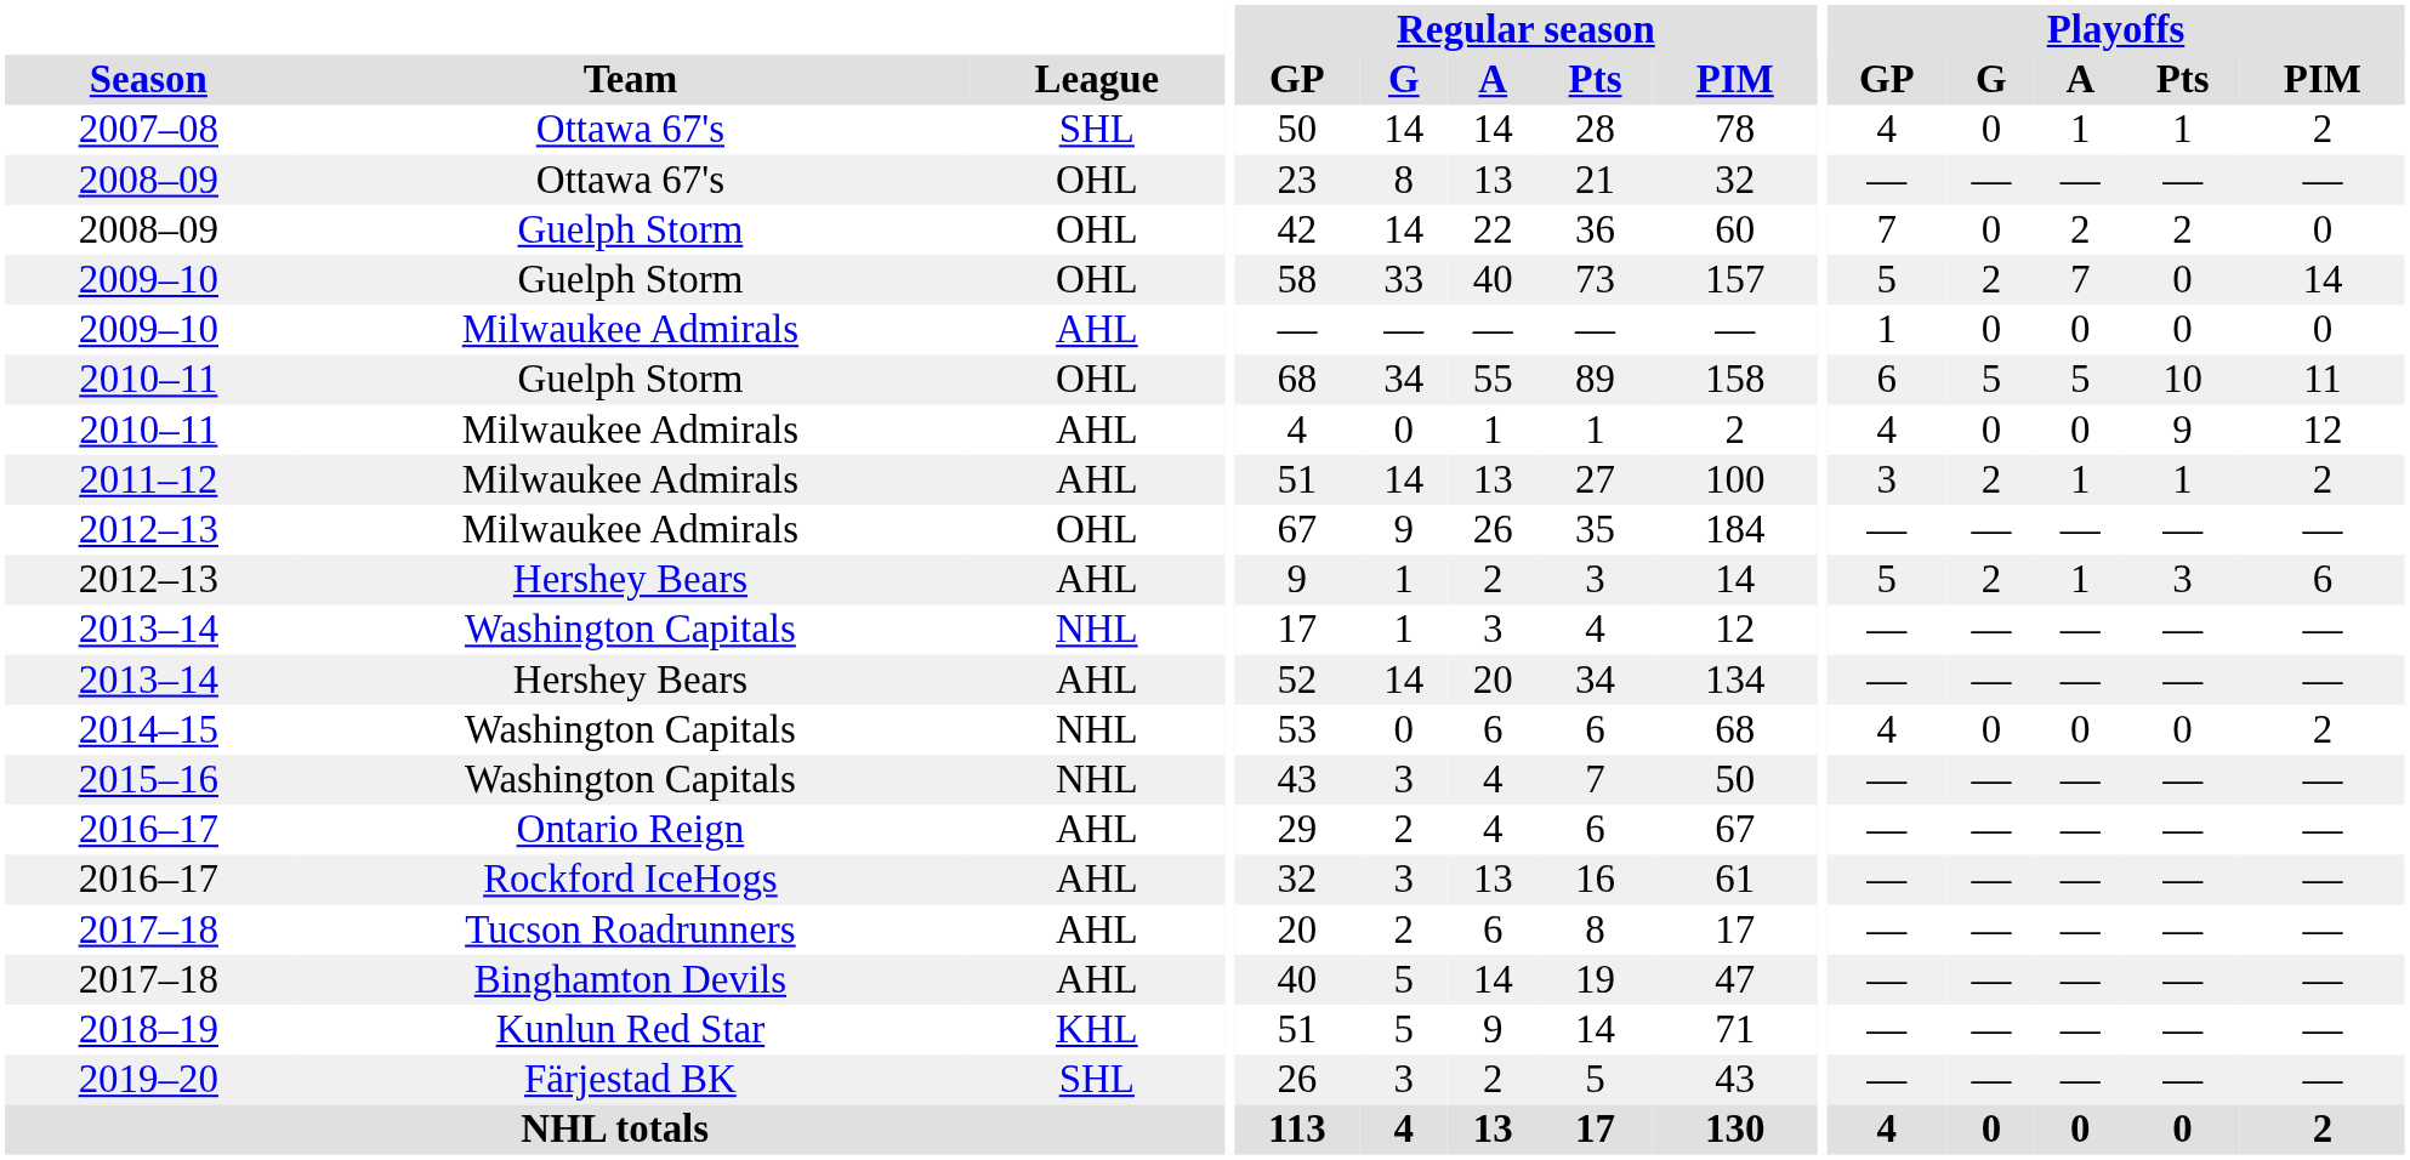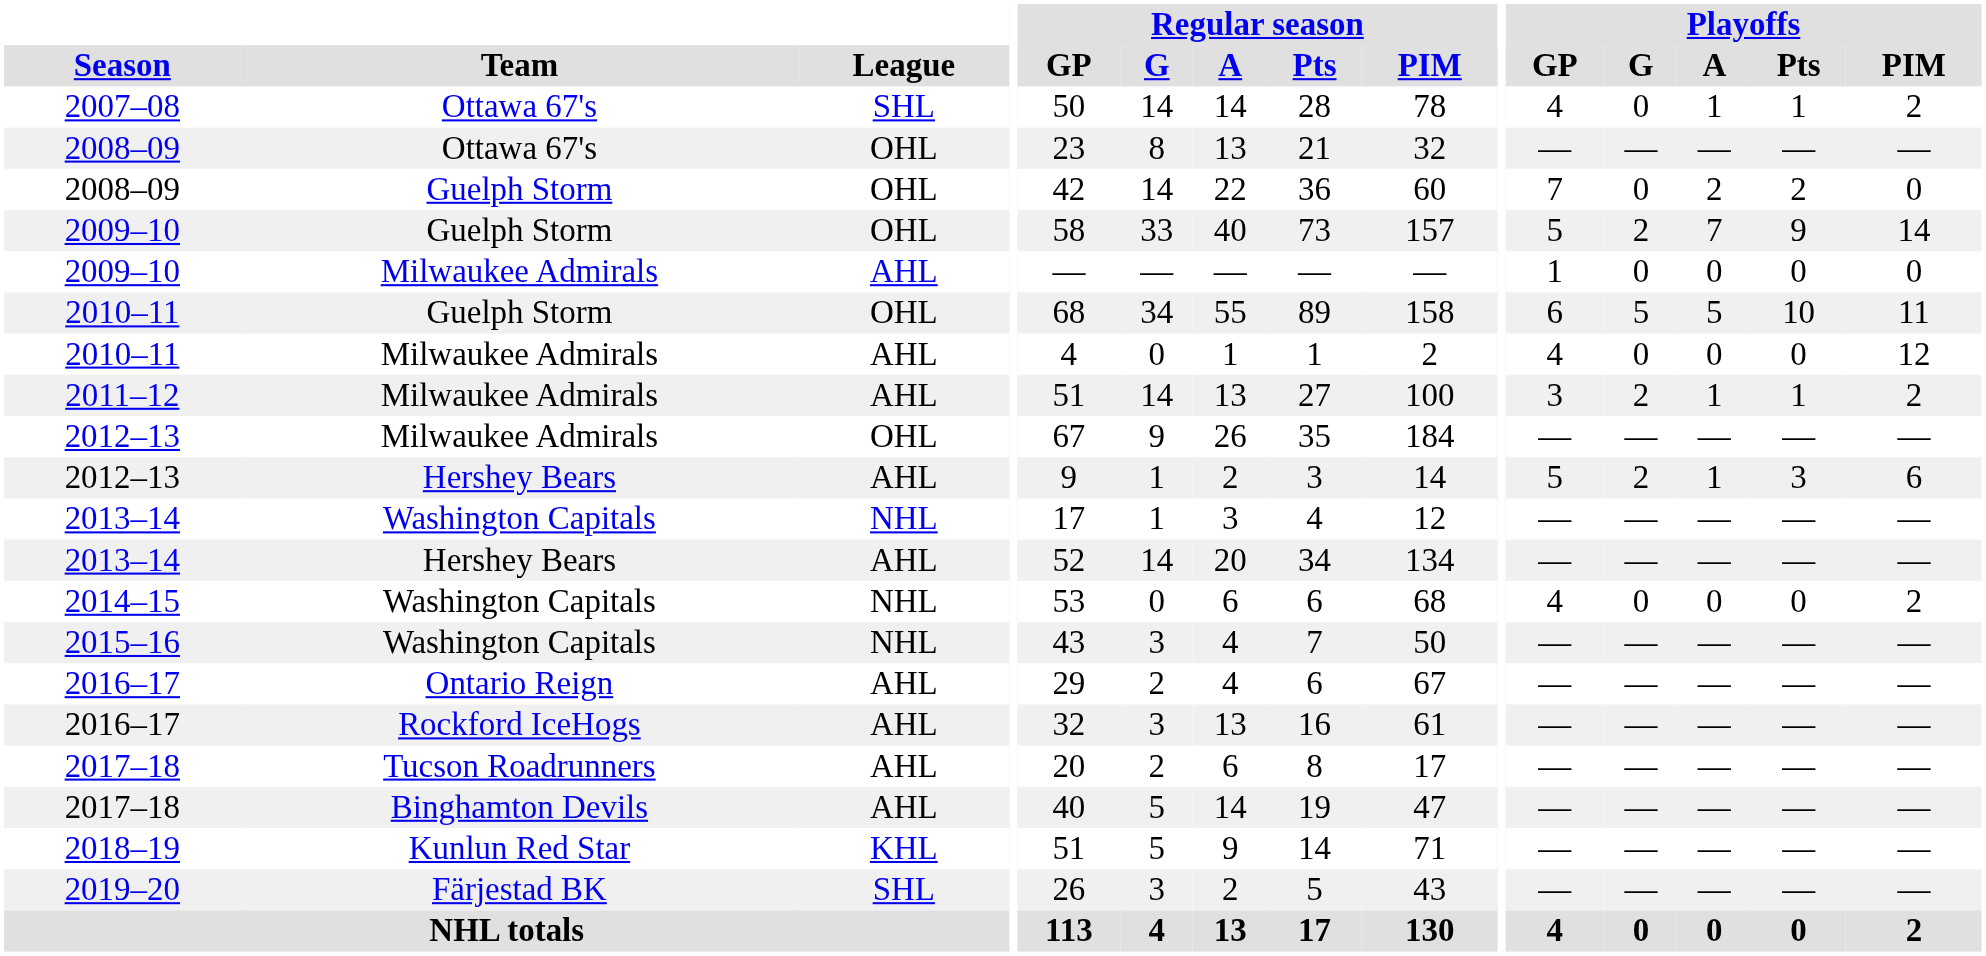 <table border="0" cellpadding="1" cellspacing="0" style="text-align:center; width:60em">
 <tr bgcolor="#e0e0e0">
 <th colspan="3" bgcolor="#ffffff"></th>
 <th rowspan="99" bgcolor="#ffffff"></th>
 <th colspan="5"><a href='#'>Regular season</a></th>
 <th rowspan="99" bgcolor="#ffffff"></th>
 <th colspan="5"><a href='#'>Playoffs</a></th>
 </tr>
 <tr bgcolor="#e0e0e0">
 <th><a href='#'>Season</a></th>
 <th>Team</th>
 <th>League</th>
 <th>GP</th>
 <th><a href='#'>G</a></th>
 <th><a href='#'>A</a></th>
 <th><a href='#'>Pts</a></th>
 <th><a href='#'>PIM</a></th>
 <th>GP</th>
 <th>G</th>
 <th>A</th>
 <th>Pts</th>
 <th>PIM</th>
 </tr>
 <tr ALIGN="center">
 <td><a href='#'>2007–08</a></td>
 <td><a href='#'>Ottawa 67's</a></td>
 <td><a href='#'>SHL</a></td>
 <td>50</td>
 <td>14</td>
 <td>14</td>
 <td>28</td>
 <td>78</td>
 <td>4</td>
 <td>0</td>
 <td>1</td>
 <td>1</td>
 <td>2</td>
 </tr>
 <tr ALIGN="center"  bgcolor="#f0f0f0">
 <td><a href='#'>2008–09</a></td>
 <td>Ottawa 67's</td>
 <td>OHL</td>
 <td>23</td>
 <td>8</td>
 <td>13</td>
 <td>21</td>
 <td>32</td>
 <td>—</td>
 <td>—</td>
 <td>—</td>
 <td>—</td>
 <td>—</td>
 </tr>
 <tr ALIGN="center">
 <td>2008–09</td>
 <td><a href='#'>Guelph Storm</a></td>
 <td>OHL</td>
 <td>42</td>
 <td>14</td>
 <td>22</td>
 <td>36</td>
 <td>60</td>
 <td>7</td>
 <td>0</td>
 <td>2</td>
 <td>2</td>
 <td>0</td>
 </tr>
 <tr ALIGN="center"  bgcolor="#f0f0f0">
 <td><a href='#'>2009–10</a></td>
 <td>Guelph Storm</td>
 <td>OHL</td>
 <td>58</td>
 <td>33</td>
 <td>40</td>
 <td>73</td>
 <td>157</td>
 <td>5</td>
 <td>2</td>
 <td>7</td>
-<td>0</td>
+<td>9</td>
 <td>14</td>
 </tr>
 <tr ALIGN="center">
 <td><a href='#'>2009–10</a></td>
 <td><a href='#'>Milwaukee Admirals</a></td>
 <td><a href='#'>AHL</a></td>
 <td>—</td>
 <td>—</td>
 <td>—</td>
 <td>—</td>
 <td>—</td>
 <td>1</td>
 <td>0</td>
 <td>0</td>
 <td>0</td>
 <td>0</td>
 </tr>
 <tr ALIGN="center"  bgcolor="#f0f0f0">
 <td><a href='#'>2010–11</a></td>
 <td>Guelph Storm</td>
 <td>OHL</td>
 <td>68</td>
 <td>34</td>
 <td>55</td>
 <td>89</td>
 <td>158</td>
 <td>6</td>
 <td>5</td>
 <td>5</td>
 <td>10</td>
 <td>11</td>
 </tr>
 <tr ALIGN="center">
 <td><a href='#'>2010–11</a></td>
 <td>Milwaukee Admirals</td>
 <td>AHL</td>
 <td>4</td>
 <td>0</td>
 <td>1</td>
 <td>1</td>
 <td>2</td>
 <td>4</td>
 <td>0</td>
 <td>0</td>
-<td>9</td>
+<td>0</td>
 <td>12</td>
 </tr>
 <tr ALIGN="center"  bgcolor="#f0f0f0">
 <td><a href='#'>2011–12</a></td>
 <td>Milwaukee Admirals</td>
 <td>AHL</td>
 <td>51</td>
 <td>14</td>
 <td>13</td>
 <td>27</td>
 <td>100</td>
 <td>3</td>
 <td>2</td>
 <td>1</td>
 <td>1</td>
 <td>2</td>
 </tr>
 <tr ALIGN="center">
 <td><a href='#'>2012–13</a></td>
 <td>Milwaukee Admirals</td>
 <td>OHL</td>
 <td>67</td>
 <td>9</td>
 <td>26</td>
 <td>35</td>
 <td>184</td>
 <td>—</td>
 <td>—</td>
 <td>—</td>
 <td>—</td>
 <td>—</td>
 </tr>
 <tr ALIGN="center"  bgcolor="#f0f0f0">
 <td>2012–13</td>
 <td><a href='#'>Hershey Bears</a></td>
 <td>AHL</td>
 <td>9</td>
 <td>1</td>
 <td>2</td>
 <td>3</td>
 <td>14</td>
 <td>5</td>
 <td>2</td>
 <td>1</td>
 <td>3</td>
 <td>6</td>
 </tr>
 <tr ALIGN="center">
 <td><a href='#'>2013–14</a></td>
 <td><a href='#'>Washington Capitals</a></td>
 <td><a href='#'>NHL</a></td>
 <td>17</td>
 <td>1</td>
 <td>3</td>
 <td>4</td>
 <td>12</td>
 <td>—</td>
 <td>—</td>
 <td>—</td>
 <td>—</td>
 <td>—</td>
 </tr>
 <tr ALIGN="center"   bgcolor="#f0f0f0">
 <td><a href='#'>2013–14</a></td>
 <td>Hershey Bears</td>
 <td>AHL</td>
 <td>52</td>
 <td>14</td>
 <td>20</td>
 <td>34</td>
 <td>134</td>
 <td>—</td>
 <td>—</td>
 <td>—</td>
 <td>—</td>
 <td>—</td>
 </tr>
 <tr ALIGN="center">
 <td><a href='#'>2014–15</a></td>
 <td>Washington Capitals</td>
 <td>NHL</td>
 <td>53</td>
 <td>0</td>
 <td>6</td>
 <td>6</td>
 <td>68</td>
 <td>4</td>
 <td>0</td>
 <td>0</td>
 <td>0</td>
 <td>2</td>
 </tr>
 <tr ALIGN="center"   bgcolor="#f0f0f0">
 <td><a href='#'>2015–16</a></td>
 <td>Washington Capitals</td>
 <td>NHL</td>
 <td>43</td>
 <td>3</td>
 <td>4</td>
 <td>7</td>
 <td>50</td>
 <td>—</td>
 <td>—</td>
 <td>—</td>
 <td>—</td>
 <td>—</td>
 </tr>
 <tr ALIGN="center">
 <td><a href='#'>2016–17</a></td>
 <td><a href='#'>Ontario Reign</a></td>
 <td>AHL</td>
 <td>29</td>
 <td>2</td>
 <td>4</td>
 <td>6</td>
 <td>67</td>
 <td>—</td>
 <td>—</td>
 <td>—</td>
 <td>—</td>
 <td>—</td>
 </tr>
 <tr ALIGN="center"   bgcolor="#f0f0f0">
 <td>2016–17</td>
 <td><a href='#'>Rockford IceHogs</a></td>
 <td>AHL</td>
 <td>32</td>
 <td>3</td>
 <td>13</td>
 <td>16</td>
 <td>61</td>
 <td>—</td>
 <td>—</td>
 <td>—</td>
 <td>—</td>
 <td>—</td>
 </tr>
 <tr ALIGN="center">
 <td><a href='#'>2017–18</a></td>
 <td><a href='#'>Tucson Roadrunners</a></td>
 <td>AHL</td>
 <td>20</td>
 <td>2</td>
 <td>6</td>
 <td>8</td>
 <td>17</td>
 <td>—</td>
 <td>—</td>
 <td>—</td>
 <td>—</td>
 <td>—</td>
 </tr>
 <tr ALIGN="center"   bgcolor="#f0f0f0">
 <td>2017–18</td>
 <td><a href='#'>Binghamton Devils</a></td>
 <td>AHL</td>
 <td>40</td>
 <td>5</td>
 <td>14</td>
 <td>19</td>
 <td>47</td>
 <td>—</td>
 <td>—</td>
 <td>—</td>
 <td>—</td>
 <td>—</td>
 </tr>
 <tr ALIGN="center">
 <td><a href='#'>2018–19</a></td>
 <td><a href='#'>Kunlun Red Star</a></td>
 <td><a href='#'>KHL</a></td>
 <td>51</td>
 <td>5</td>
 <td>9</td>
 <td>14</td>
 <td>71</td>
 <td>—</td>
 <td>—</td>
 <td>—</td>
 <td>—</td>
 <td>—</td>
 </tr>
 <tr ALIGN="center"   bgcolor="#f0f0f0">
 <td><a href='#'>2019–20</a></td>
 <td><a href='#'>Färjestad BK</a></td>
 <td><a href='#'>SHL</a></td>
 <td>26</td>
 <td>3</td>
 <td>2</td>
 <td>5</td>
 <td>43</td>
 <td>—</td>
 <td>—</td>
 <td>—</td>
 <td>—</td>
 <td>—</td>
 </tr>
 <tr bgcolor="#e0e0e0">
 <th colspan="3">NHL totals</th>
 <th>113</th>
 <th>4</th>
 <th>13</th>
 <th>17</th>
 <th>130</th>
 <th>4</th>
 <th>0</th>
 <th>0</th>
 <th>0</th>
 <th>2</th>
 </tr>
 </table>
